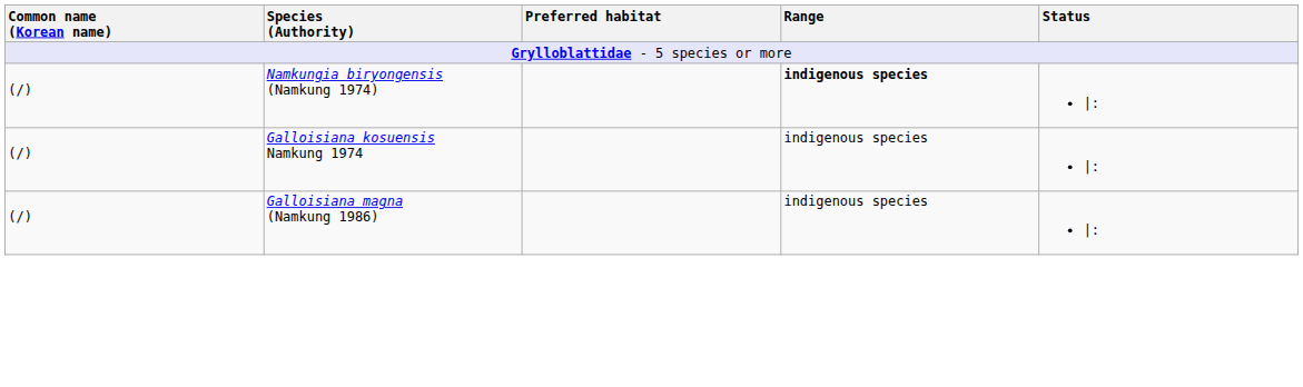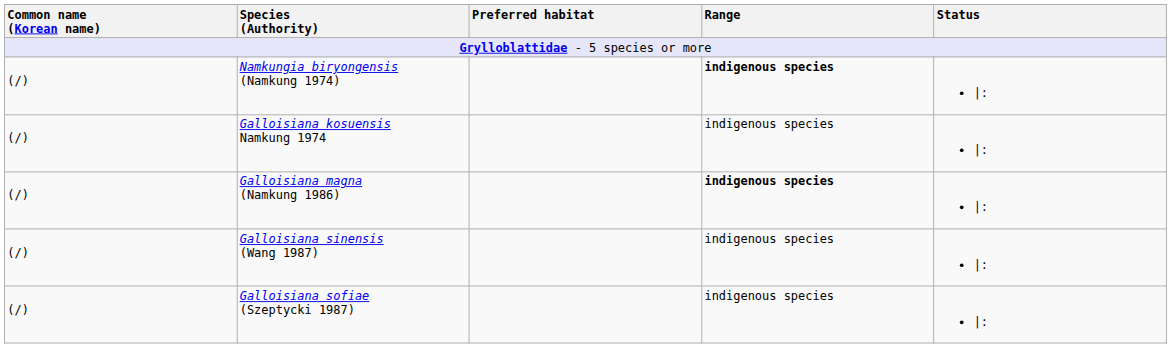 <table width=100% class="wikitable">
 <tr valign="top" bgcolor="">
 <th width=20% style="text-align:left">Common name<br>(<a href='#'>Korean</a> name)</th>
 <th width=20% style="text-align:left">Species<br>(Authority)</th>
 <th width=20% style="text-align:left">Preferred habitat</th>
 <th width=20% style="text-align:left">Range</th>
 <th width=20% style="text-align:left">Status</th>
 </tr>
 <tr>
 <td colspan=5 style="background:lavender;text-align:center;"><strong><a href='#'>Grylloblattidae</a></strong> - 5 species or more</td>
 </tr>
 <tr valign="top">
 <td><br>(/)</td>
 <td><em><a href='#'>Namkungia biryongensis</a></em><br>(Namkung 1974)</td>
 <td></td>
 <td><strong>indigenous species</strong></td>
 <td><br><ul><li>|:</li></ul></td>
 </tr>
 <tr valign="top">
 <td><br>(/)</td>
 <td><em><a href='#'>Galloisiana kosuensis</a></em><br>Namkung 1974</td>
 <td></td>
 <td>indigenous species</td>
 <td><br><ul><li>|:</li></ul></td>
 </tr>
 <tr valign="top">
 <td><br>(/)</td>
 <td><em><a href='#'>Galloisiana magna</a></em><br>(Namkung 1986)</td>
 <td></td>
+<td><strong>indigenous species</strong></td>
+<td><br><ul><li>|:</li></ul></td>
+</tr>
+<tr valign="top">
+<td><br>(/)</td>
+<td><em><a href='#'>Galloisiana sinensis</a></em><br>(Wang 1987)</td>
+<td></td>
+<td>indigenous species</td>
+<td><br><ul><li>|:</li></ul></td>
+</tr>
+<tr valign="top">
+<td><br>(/)</td>
+<td><em><a href='#'>Galloisiana sofiae</a></em><br>(Szeptycki 1987)</td>
+<td></td>
 <td>indigenous species</td>
 <td><br><ul><li>|:</li></ul></td>
 </tr>
 </table>
